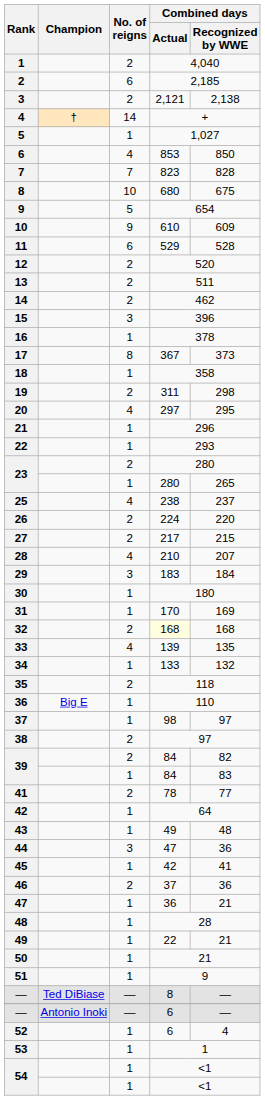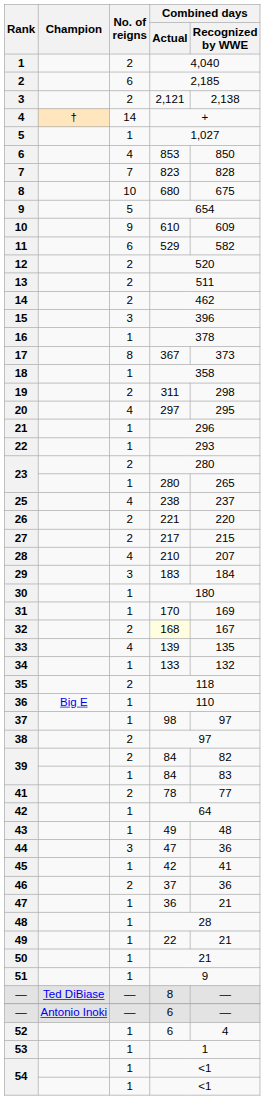 <table class="wikitable sortable" style="text-align: center">
 <tr>
 <th rowspan=2>Rank</th>
 <th rowspan=2>Champion</th>
 <th rowspan=2>No. of<br>reigns</th>
 <th colspan=2>Combined days</th>
 </tr>
 <tr>
 <th>Actual</th>
 <th>Recognized<br>by WWE</th>
 </tr>
 <tr>
 <th>1</th>
 <td></td>
 <td>2</td>
 <td colspan=2>4,040</td>
 </tr>
 <tr>
 <th>2</th>
 <td></td>
 <td>6</td>
 <td colspan=2>2,185</td>
 </tr>
 <tr>
 <th>3</th>
 <td></td>
 <td>2</td>
 <td>2,121</td>
 <td>2,138</td>
 </tr>
 <tr>
 <th>4</th>
 <td style="background-color: #ffe6bd"> †</td>
 <td>14</td>
 <td colspan="2">+</td>
 </tr>
 <tr>
 <th>5</th>
 <td></td>
 <td>1</td>
 <td colspan=2>1,027</td>
 </tr>
 <tr>
 <th>6</th>
 <td></td>
 <td>4</td>
 <td>853</td>
 <td>850</td>
 </tr>
 <tr>
 <th>7</th>
 <td></td>
 <td>7</td>
 <td>823</td>
 <td>828</td>
 </tr>
 <tr>
 <th>8</th>
 <td></td>
 <td>10</td>
 <td>680</td>
 <td>675</td>
 </tr>
 <tr>
 <th>9</th>
 <td></td>
 <td>5</td>
 <td colspan=2>654</td>
 </tr>
 <tr>
 <th>10</th>
 <td></td>
 <td>9</td>
 <td>610</td>
 <td>609</td>
 </tr>
 <tr>
 <th>11</th>
 <td></td>
 <td>6</td>
 <td>529</td>
-<td>528</td>
+<td>582</td>
 </tr>
 <tr>
 <th>12</th>
 <td></td>
 <td>2</td>
 <td colspan=2>520</td>
 </tr>
 <tr>
 <th>13</th>
 <td></td>
 <td>2</td>
 <td colspan=2>511</td>
 </tr>
 <tr>
 <th>14</th>
 <td></td>
 <td>2</td>
 <td colspan=2>462</td>
 </tr>
 <tr>
 <th>15</th>
 <td></td>
 <td>3</td>
 <td colspan=2>396</td>
 </tr>
 <tr>
 <th>16</th>
 <td></td>
 <td>1</td>
 <td colspan="2">378</td>
 </tr>
 <tr>
 <th>17</th>
 <td></td>
 <td>8</td>
 <td>367</td>
 <td>373</td>
 </tr>
 <tr>
 <th>18</th>
 <td></td>
 <td>1</td>
 <td colspan=2>358</td>
 </tr>
 <tr>
 <th>19</th>
 <td></td>
 <td>2</td>
 <td>311</td>
 <td>298</td>
 </tr>
 <tr>
 <th>20</th>
 <td></td>
 <td>4</td>
 <td>297</td>
 <td>295</td>
 </tr>
 <tr>
 <th>21</th>
 <td></td>
 <td>1</td>
 <td colspan=2>296</td>
 </tr>
 <tr>
 <th>22</th>
 <td></td>
 <td>1</td>
 <td colspan=2>293</td>
 </tr>
 <tr>
 <th rowspan=2>23</th>
 <td></td>
 <td>2</td>
 <td colspan=2>280</td>
 </tr>
 <tr>
 <td></td>
 <td>1</td>
 <td>280</td>
 <td>265</td>
 </tr>
 <tr>
 <th>25</th>
 <td></td>
 <td>4</td>
 <td>238</td>
 <td>237</td>
 </tr>
 <tr>
 <th>26</th>
 <td></td>
 <td>2</td>
-<td>224</td>
+<td>221</td>
 <td>220</td>
 </tr>
 <tr>
 <th>27</th>
 <td></td>
 <td>2</td>
 <td>217</td>
 <td>215</td>
 </tr>
 <tr>
 <th>28</th>
 <td></td>
 <td>4</td>
 <td>210</td>
 <td>207</td>
 </tr>
 <tr>
 <th>29</th>
 <td></td>
 <td>3</td>
 <td>183</td>
 <td>184</td>
 </tr>
 <tr>
 <th>30</th>
 <td></td>
 <td>1</td>
 <td colspan=2>180</td>
 </tr>
 <tr>
 <th>31</th>
 <td></td>
 <td>1</td>
 <td>170</td>
 <td>169</td>
 </tr>
 <tr>
 <th>32</th>
 <td></td>
 <td>2</td>
 <td style="background: lightyellow;">168</td>
-<td>168</td>
+<td>167</td>
 </tr>
 <tr>
 <th>33</th>
 <td></td>
 <td>4</td>
 <td>139</td>
 <td>135</td>
 </tr>
 <tr>
 <th>34</th>
 <td></td>
 <td>1</td>
 <td>133</td>
 <td>132</td>
 </tr>
 <tr>
 <th>35</th>
 <td></td>
 <td>2</td>
 <td colspan=2>118</td>
 </tr>
 <tr>
 <th>36</th>
 <td><a href='#'>Big E</a></td>
 <td>1</td>
 <td colspan=2>110</td>
 </tr>
 <tr>
 <th>37</th>
 <td></td>
 <td>1</td>
 <td>98</td>
 <td>97</td>
 </tr>
 <tr>
 <th>38</th>
 <td></td>
 <td>2</td>
 <td colspan=2>97</td>
 </tr>
 <tr>
 <th rowspan=2>39</th>
 <td></td>
 <td>2</td>
 <td>84</td>
 <td>82</td>
 </tr>
 <tr>
 <td></td>
 <td>1</td>
 <td>84</td>
 <td>83</td>
 </tr>
 <tr>
 <th>41</th>
 <td></td>
 <td>2</td>
 <td>78</td>
 <td>77</td>
 </tr>
 <tr>
 <th>42</th>
 <td></td>
 <td>1</td>
 <td colspan=2>64</td>
 </tr>
 <tr>
 <th>43</th>
 <td></td>
 <td>1</td>
 <td>49</td>
 <td>48</td>
 </tr>
 <tr>
 <th>44</th>
 <td></td>
 <td>3</td>
 <td>47</td>
 <td>36</td>
 </tr>
 <tr>
 <th>45</th>
 <td></td>
 <td>1</td>
 <td>42</td>
 <td>41</td>
 </tr>
 <tr>
 <th>46</th>
 <td></td>
 <td>2</td>
 <td>37</td>
 <td>36</td>
 </tr>
 <tr>
 <th>47</th>
 <td></td>
 <td>1</td>
 <td>36</td>
 <td>21</td>
 </tr>
 <tr>
 <th>48</th>
 <td></td>
 <td>1</td>
 <td colspan=2>28</td>
 </tr>
 <tr>
 <th>49</th>
 <td></td>
 <td>1</td>
 <td>22</td>
 <td>21</td>
 </tr>
 <tr>
 <th>50</th>
 <td></td>
 <td>1</td>
 <td colspan=2>21</td>
 </tr>
 <tr>
 <th>51</th>
 <td></td>
 <td>1</td>
 <td colspan=2>9</td>
 </tr>
 <tr style="background-color:#e3e3e3">
 <td>—</td>
 <td><a href='#'>Ted DiBiase</a></td>
 <td>—</td>
 <td>8</td>
 <td>—</td>
 </tr>
 <tr>
 </tr>
 <tr style="background-color:#e3e3e3">
 <td>—</td>
 <td><a href='#'>Antonio Inoki</a></td>
 <td>—</td>
 <td>6</td>
 <td>—</td>
 </tr>
 <tr>
 <th>52</th>
 <td></td>
 <td>1</td>
 <td>6</td>
 <td>4</td>
 </tr>
 <tr>
 <th>53</th>
 <td></td>
 <td>1</td>
 <td colspan=2>1</td>
 </tr>
 <tr>
 <th rowspan="2">54</th>
 <td></td>
 <td>1</td>
 <td colspan=2><1</td>
 </tr>
 <tr>
 <td></td>
 <td>1</td>
 <td colspan=2><1</td>
 </tr>
 </table>
